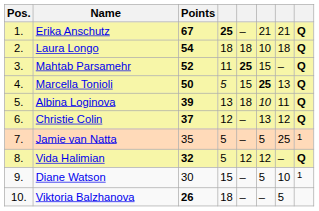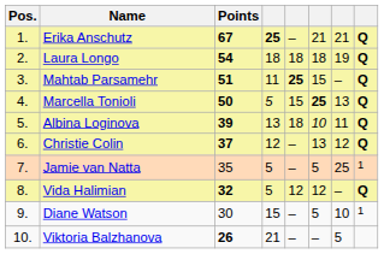 <table class="wikitable">
 <tr>
 <th width=10px>Pos.</th>
 <th width=200px>Name</th>
 <th width=20px>Points</th>
 <th width=20px></th>
 <th width=20px></th>
 <th width=20px></th>
 <th width=20px></th>
 <th width=20px></th>
 </tr>
 <tr style="background:#f7f6a8;">
 <td align=center>1.</td>
 <td> <a href='#'>Erika Anschutz</a></td>
 <td><strong>67</strong></td>
 <td><strong>25</strong></td>
 <td>–</td>
 <td>21</td>
 <td>21</td>
 <td><strong>Q</strong></td>
 </tr>
 <tr style="background:#f7f6a8;">
 <td align=center>2.</td>
 <td> <a href='#'>Laura Longo</a></td>
 <td><strong>54</strong></td>
 <td>18</td>
 <td>18</td>
-<td>10</td>
 <td>18</td>
+<td>19</td>
 <td><strong>Q</strong></td>
 </tr>
 <tr style="background:#f7f6a8;">
 <td align=center>3.</td>
 <td> <a href='#'>Mahtab Parsamehr</a></td>
-<td><strong>52</strong></td>
+<td><strong>51</strong></td>
 <td>11</td>
 <td><strong>25</strong></td>
 <td>15</td>
 <td>–</td>
 <td><strong>Q</strong></td>
 </tr>
 <tr style="background:#f7f6a8;">
 <td align=center>4.</td>
 <td> <a href='#'>Marcella Tonioli</a></td>
 <td><strong>50</strong></td>
 <td><em>5</em></td>
 <td>15</td>
 <td><strong>25</strong></td>
 <td>13</td>
 <td><strong>Q</strong></td>
 </tr>
 <tr style="background:#f7f6a8;">
 <td align=center>5.</td>
 <td> <a href='#'>Albina Loginova</a></td>
 <td><strong>39</strong></td>
 <td>13</td>
 <td>18</td>
 <td><em>10</em></td>
 <td>11</td>
 <td><strong>Q</strong></td>
 </tr>
 <tr style="background:#f7f6a8;">
 <td align=center>6.</td>
 <td> <a href='#'>Christie Colin</a></td>
 <td><strong>37</strong></td>
 <td>12</td>
 <td>–</td>
 <td>13</td>
 <td>12</td>
 <td><strong>Q</strong></td>
 </tr>
 <tr style="background:#ffdab9;">
 <td align=center>7.</td>
 <td> <a href='#'>Jamie van Natta</a></td>
 <td>35</td>
 <td>5</td>
 <td>–</td>
 <td>5</td>
 <td>25</td>
 <td><sup>1</sup></td>
 </tr>
 <tr style="background:#f7f6a8;">
 <td align=center>8.</td>
 <td> <a href='#'>Vida Halimian</a></td>
 <td><strong>32</strong></td>
 <td>5</td>
 <td>12</td>
 <td>12</td>
 <td>–</td>
 <td><strong>Q</strong></td>
 </tr>
 <tr>
 <td align=center>9.</td>
 <td> <a href='#'>Diane Watson</a></td>
 <td>30</td>
 <td>15</td>
 <td>–</td>
 <td>5</td>
 <td>10</td>
 <td><sup>1</sup></td>
 </tr>
 <tr>
 <td align=center>10.</td>
 <td> <a href='#'>Viktoria Balzhanova</a></td>
 <td><strong>26</strong></td>
-<td>18</td>
+<td>21</td>
 <td>–</td>
 <td>–</td>
 <td>5</td>
 <td></td>
 </tr>
 </table>
